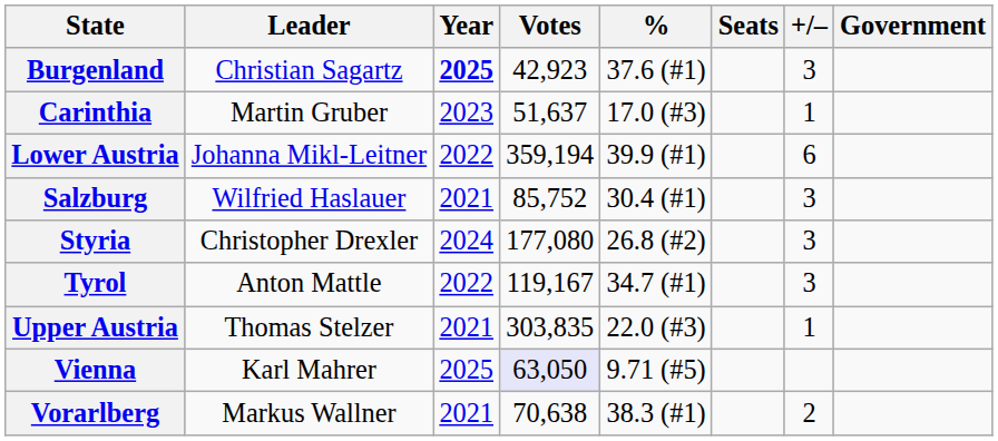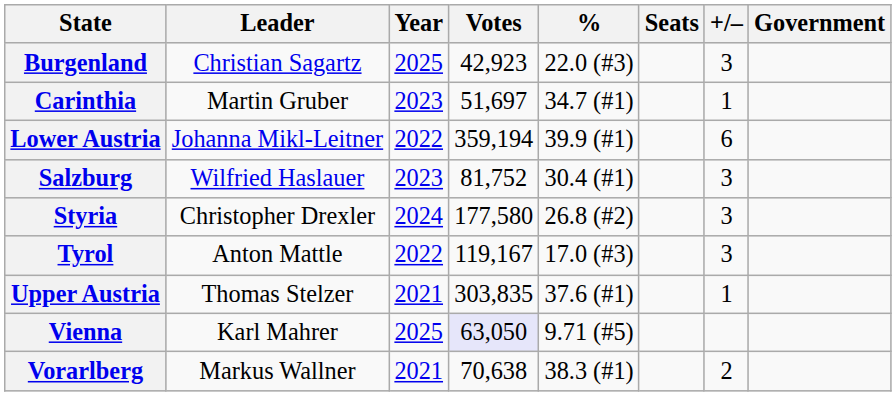 <table class="wikitable sortable" style="text-align:center">
 <tr>
 <th>State</th>
 <th>Leader</th>
 <th>Year</th>
 <th>Votes</th>
 <th>%</th>
 <th>Seats</th>
 <th>+/–</th>
 <th>Government</th>
 </tr>
 <tr>
 <th><a href='#'>Burgenland</a></th>
 <td><a href='#'>Christian Sagartz</a></td>
-<td><strong><a href='#'>2025</a></strong></td>
+<td><a href='#'>2025</a></td>
 <td>42,923</td>
-<td>37.6 (#1)</td>
+<td>22.0 (#3)</td>
 <td></td>
 <td data-sort-value="0"> 3</td>
 <td></td>
 </tr>
 <tr>
 <th><a href='#'>Carinthia</a></th>
 <td>Martin Gruber</td>
 <td><a href='#'>2023</a></td>
-<td>51,637</td>
-<td>17.0 (#3)</td>
+<td>51,697</td>
+<td>34.7 (#1)</td>
 <td></td>
 <td data-sort-value="1"> 1</td>
 <td></td>
 </tr>
 <tr>
 <th><a href='#'>Lower Austria</a></th>
 <td><a href='#'>Johanna Mikl-Leitner</a></td>
 <td><a href='#'>2022</a></td>
 <td>359,194</td>
 <td>39.9 (#1)</td>
 <td></td>
 <td data-sort-value="-1"> 6</td>
 <td></td>
 </tr>
 <tr>
 <th><a href='#'>Salzburg</a></th>
 <td><a href='#'>Wilfried Haslauer</a></td>
-<td><a href='#'>2021</a></td>
-<td>85,752</td>
+<td><a href='#'>2023</a></td>
+<td>81,752</td>
 <td>30.4 (#1)</td>
 <td></td>
 <td data-sort-value="4"> 3</td>
 <td></td>
 </tr>
 <tr>
 <th><a href='#'>Styria</a></th>
 <td>Christopher Drexler</td>
 <td><a href='#'>2024</a></td>
-<td>177,080</td>
+<td>177,580</td>
 <td>26.8 (#2)</td>
 <td></td>
 <td data-sort-value="4"> 3</td>
 <td></td>
 </tr>
 <tr>
 <th><a href='#'>Tyrol</a></th>
 <td>Anton Mattle</td>
 <td><a href='#'>2022</a></td>
 <td>119,167</td>
-<td>34.7 (#1)</td>
+<td>17.0 (#3)</td>
 <td></td>
 <td data-sort-value="-3"> 3</td>
 <td></td>
 </tr>
 <tr>
 <th><a href='#'>Upper Austria</a></th>
 <td>Thomas Stelzer</td>
 <td><a href='#'>2021</a></td>
 <td>303,835</td>
-<td>22.0 (#3)</td>
+<td>37.6 (#1)</td>
 <td></td>
 <td data-sort-value="1"> 1</td>
 <td></td>
 </tr>
 <tr>
 <th><a href='#'>Vienna</a></th>
 <td>Karl Mahrer</td>
 <td><a href='#'>2025</a></td>
 <td style="background: lavender;">63,050</td>
 <td>9.71 (#5)</td>
 <td></td>
 <td data-sort-value="15"></td>
 <td></td>
 </tr>
 <tr>
 <th><a href='#'>Vorarlberg</a></th>
 <td>Markus Wallner</td>
 <td><a href='#'>2021</a></td>
 <td>70,638</td>
 <td>38.3 (#1)</td>
 <td></td>
 <td data-sort-value="1"> 2</td>
 <td></td>
 </tr>
 </table>
